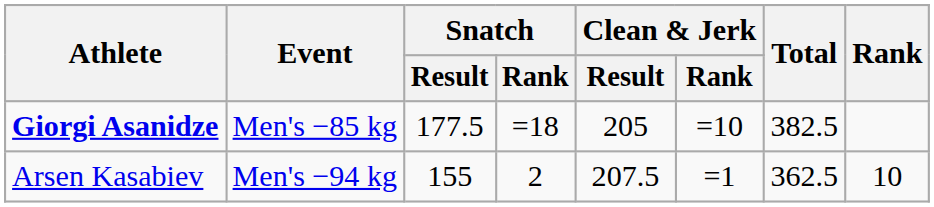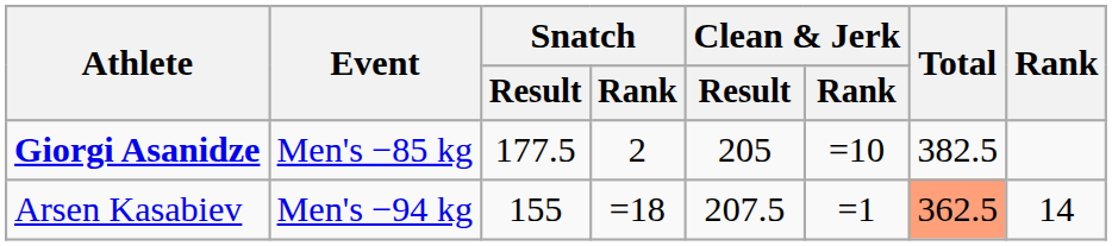 <table class="wikitable" style="font-size:90%">
 <tr>
 <th rowspan="2">Athlete</th>
 <th rowspan="2">Event</th>
 <th colspan="2">Snatch</th>
 <th colspan="2">Clean & Jerk</th>
 <th rowspan="2">Total</th>
 <th rowspan="2">Rank</th>
 </tr>
 <tr style="font-size:95%">
 <th>Result</th>
 <th>Rank</th>
 <th>Result</th>
 <th>Rank</th>
 </tr>
 <tr align=center>
 <td align=left><strong><a href='#'>Giorgi Asanidze</a></strong></td>
 <td align=left><a href='#'>Men's −85 kg</a></td>
 <td>177.5</td>
-<td>=18</td>
+<td>2</td>
 <td>205</td>
 <td>=10</td>
 <td>382.5</td>
 <td></td>
 </tr>
 <tr align=center>
 <td align=left><a href='#'>Arsen Kasabiev</a></td>
 <td align=left><a href='#'>Men's −94 kg</a></td>
 <td>155</td>
-<td>2</td>
+<td>=18</td>
 <td>207.5</td>
 <td>=1</td>
-<td>362.5</td>
-<td>10</td>
+<td style="background: lightsalmon;">362.5</td>
+<td>14</td>
 </tr>
 </table>
